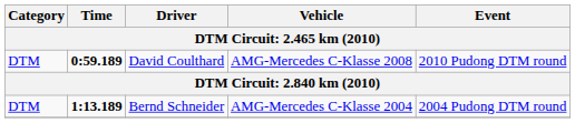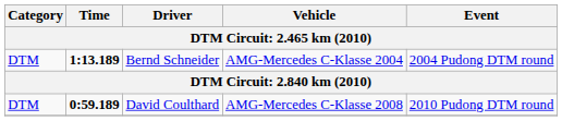 <table class="wikitable">
 <tr>
 <th>Category</th>
 <th>Time</th>
 <th>Driver</th>
 <th>Vehicle</th>
 <th>Event</th>
 </tr>
 <tr>
 <th colspan=5>DTM Circuit: 2.465 km (2010)</th>
 </tr>
 <tr>
 <td><a href='#'>DTM</a></td>
+<td><strong>1:13.189</strong></td>
+<td><a href='#'>Bernd Schneider</a></td>
+<td><a href='#'>AMG-Mercedes C-Klasse 2004</a></td>
+<td><a href='#'>2004 Pudong DTM round</a></td>
+</tr>
+<tr>
+<th colspan=5>DTM Circuit: 2.840 km (2010)</th>
+</tr>
+<tr>
+<td><a href='#'>DTM</a></td>
 <td><strong>0:59.189</strong></td>
 <td><a href='#'>David Coulthard</a></td>
 <td><a href='#'>AMG-Mercedes C-Klasse 2008</a></td>
 <td><a href='#'>2010 Pudong DTM round</a></td>
 </tr>
 <tr>
-<th colspan=5>DTM Circuit: 2.840 km (2010)</th>
-</tr>
-<tr>
-<td><a href='#'>DTM</a></td>
-<td><strong>1:13.189</strong></td>
-<td><a href='#'>Bernd Schneider</a></td>
-<td><a href='#'>AMG-Mercedes C-Klasse 2004</a></td>
-<td><a href='#'>2004 Pudong DTM round</a></td>
-</tr>
-<tr>
 </tr>
 </table>
